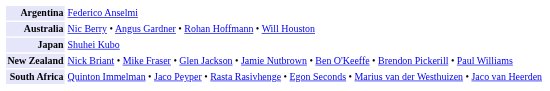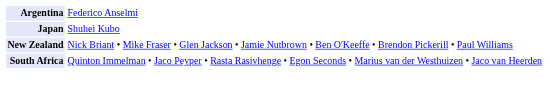 <table cellpadding="2" style="border: 1px solid white; font-size:90%;">
 <tr>
 <td style="text-align:right;" bgcolor="lavender"><strong>Argentina</strong></td>
 <td style="text-align:left;"><a href='#'>Federico Anselmi</a></td>
-</tr>
-<tr>
-<td style="text-align:right;" bgcolor="lavender"><strong>Australia</strong></td>
-<td style="text-align:left;"><a href='#'>Nic Berry</a> • <a href='#'>Angus Gardner</a> • <a href='#'>Rohan Hoffmann</a> • <a href='#'>Will Houston</a></td>
 </tr>
 <tr>
 <td style="text-align:right;" bgcolor="lavender"><strong>Japan</strong></td>
 <td style="text-align:left;"><a href='#'>Shuhei Kubo</a></td>
 </tr>
 <tr>
 <td style="text-align:right;" bgcolor="lavender"><strong>New Zealand</strong></td>
 <td style="text-align:left;"><a href='#'>Nick Briant</a> • <a href='#'>Mike Fraser</a> • <a href='#'>Glen Jackson</a> • <a href='#'>Jamie Nutbrown</a> • <a href='#'>Ben O'Keeffe</a> • <a href='#'>Brendon Pickerill</a> • <a href='#'>Paul Williams</a></td>
 </tr>
 <tr>
 <td style="text-align:right;" bgcolor="lavender"><strong>South Africa</strong></td>
 <td style="text-align:left;"><a href='#'>Quinton Immelman</a> • <a href='#'>Jaco Peyper</a> • <a href='#'>Rasta Rasivhenge</a> • <a href='#'>Egon Seconds</a> • <a href='#'>Marius van der Westhuizen</a> • <a href='#'>Jaco van Heerden</a></td>
 </tr>
 </table>
